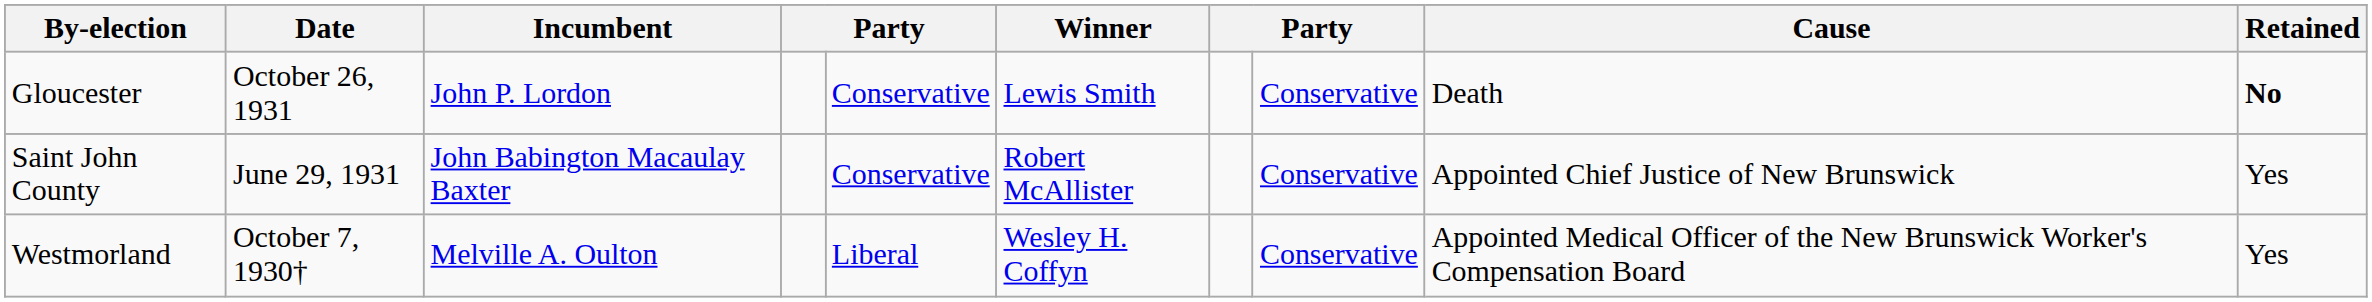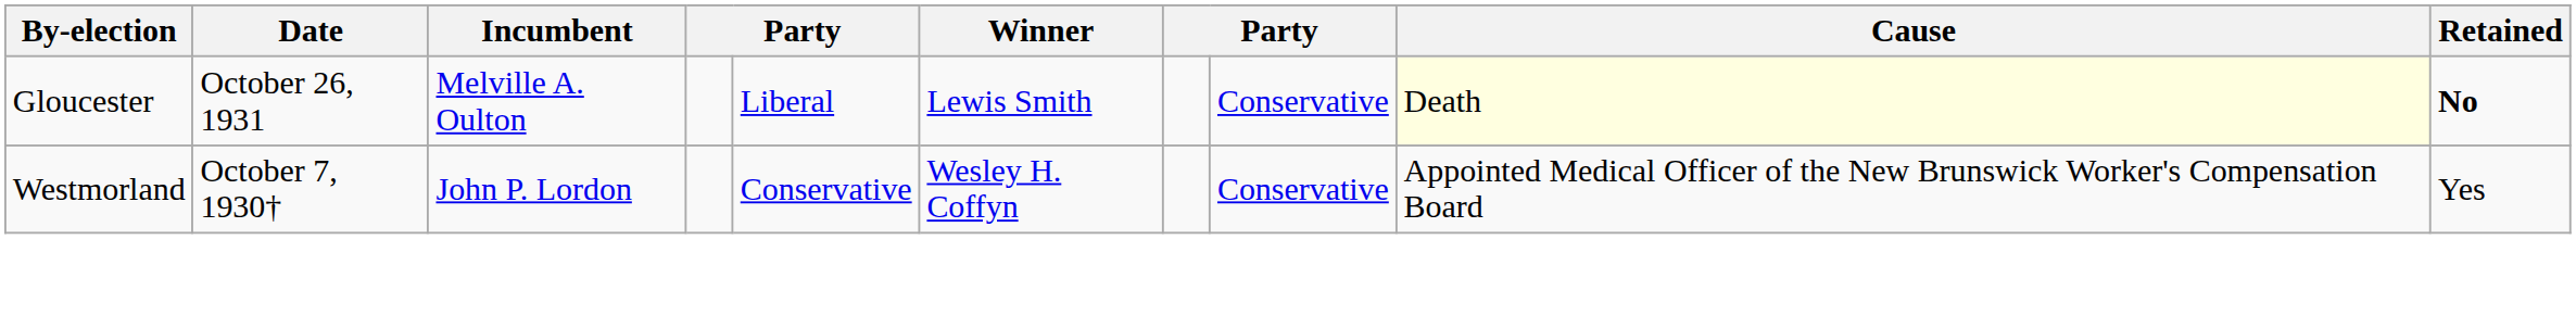 <table class=wikitable style="width:100%">
 <tr>
 <th>By-election</th>
 <th>Date</th>
 <th>Incumbent</th>
 <th colspan=2>Party</th>
 <th>Winner</th>
 <th colspan=2>Party</th>
 <th>Cause</th>
 <th>Retained</th>
 </tr>
 <tr>
 <td>Gloucester</td>
 <td>October 26, 1931</td>
-<td><a href='#'>John P. Lordon</a></td>
+<td><a href='#'>Melville A. Oulton</a></td>
 <td>    </td>
-<td><a href='#'>Conservative</a></td>
+<td><a href='#'>Liberal</a></td>
 <td><a href='#'>Lewis Smith</a></td>
 <td>    </td>
 <td><a href='#'>Conservative</a></td>
-<td>Death</td>
+<td style="background: lightyellow;">Death</td>
 <td><strong>No</strong></td>
-</tr>
-<tr>
-<td>Saint John County</td>
-<td>June 29, 1931</td>
-<td><a href='#'>John Babington Macaulay Baxter</a></td>
-<td>    </td>
-<td><a href='#'>Conservative</a></td>
-<td><a href='#'>Robert McAllister</a></td>
-<td>    </td>
-<td><a href='#'>Conservative</a></td>
-<td>Appointed Chief Justice of New Brunswick</td>
-<td>Yes</td>
 </tr>
 <tr>
 <td>Westmorland</td>
 <td>October 7, 1930†</td>
-<td><a href='#'>Melville A. Oulton</a></td>
+<td><a href='#'>John P. Lordon</a></td>
 <td>    </td>
-<td><a href='#'>Liberal</a></td>
+<td><a href='#'>Conservative</a></td>
 <td><a href='#'>Wesley H. Coffyn</a></td>
 <td>    </td>
 <td><a href='#'>Conservative</a></td>
 <td>Appointed Medical Officer of the New Brunswick Worker's Compensation Board</td>
 <td>Yes</td>
 </tr>
 </table>
